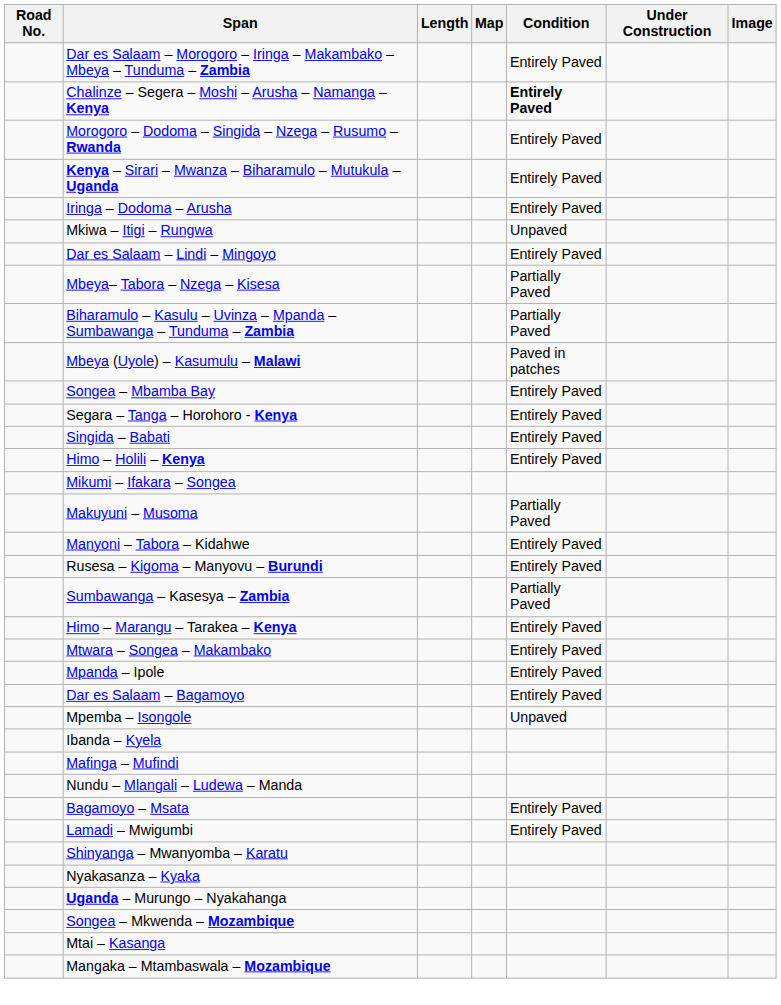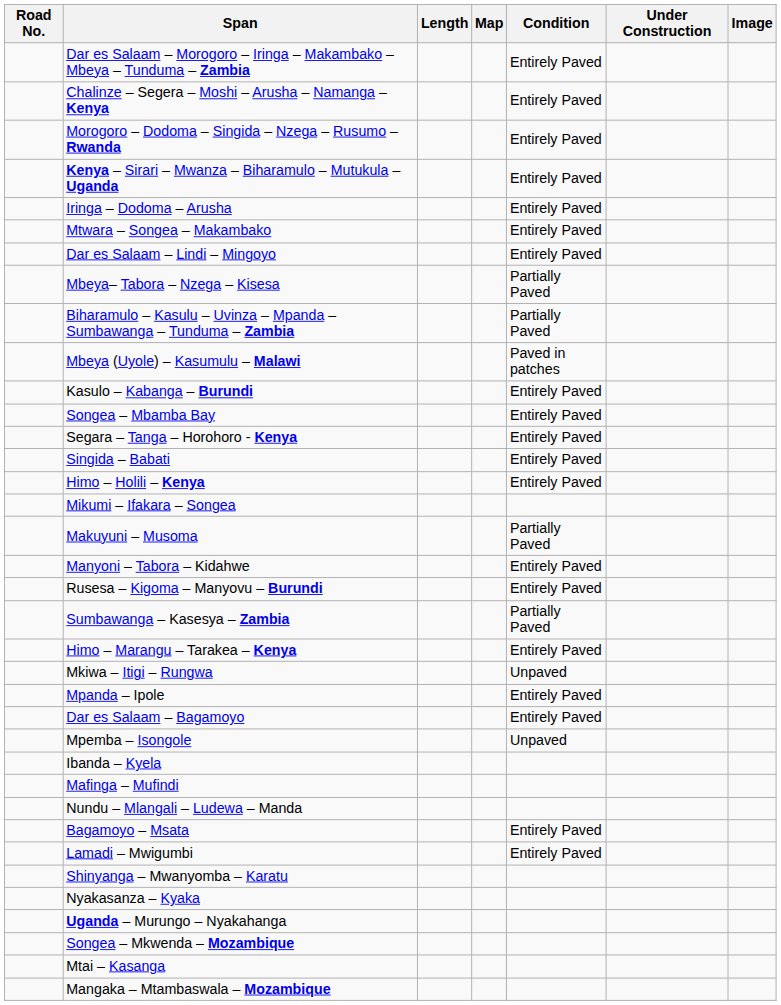 <table class="wikitable">
 <tr>
 <th>Road No.</th>
 <th>Span</th>
 <th>Length</th>
 <th>Map</th>
 <th>Condition</th>
 <th>Under Construction</th>
 <th>Image</th>
 </tr>
 <tr>
 <td align="center"></td>
 <td><a href='#'>Dar es Salaam</a>  – <a href='#'>Morogoro</a>  – <a href='#'>Iringa</a>  – <a href='#'>Makambako</a>  – <a href='#'>Mbeya</a>  – <a href='#'>Tunduma</a> – <strong><a href='#'>Zambia</a></strong></td>
 <td></td>
 <td></td>
 <td>Entirely Paved</td>
 <td></td>
 <td></td>
 </tr>
 <tr>
 <td align="center"></td>
 <td><a href='#'>Chalinze</a> – Segera – <a href='#'>Moshi</a> – <a href='#'>Arusha</a> – <a href='#'>Namanga</a> – <strong><a href='#'>Kenya</a></strong></td>
 <td></td>
 <td></td>
-<td><strong>Entirely Paved</strong></td>
+<td>Entirely Paved</td>
 <td></td>
 <td></td>
 </tr>
 <tr>
 <td align="center"></td>
 <td><a href='#'>Morogoro</a> – <a href='#'>Dodoma</a> – <a href='#'>Singida</a> – <a href='#'>Nzega</a> – <a href='#'>Rusumo</a> – <strong><a href='#'>Rwanda</a></strong></td>
 <td></td>
 <td></td>
 <td>Entirely Paved</td>
 <td></td>
 <td></td>
 </tr>
 <tr>
 <td align="center"></td>
 <td><strong><a href='#'>Kenya</a></strong> – <a href='#'>Sirari</a> – <a href='#'>Mwanza</a> – <a href='#'>Biharamulo</a> – <a href='#'>Mutukula</a> – <strong><a href='#'>Uganda</a></strong></td>
 <td></td>
 <td></td>
 <td>Entirely Paved</td>
 <td></td>
 <td></td>
 </tr>
 <tr>
 <td align="center"></td>
 <td><a href='#'>Iringa</a> – <a href='#'>Dodoma</a> – <a href='#'>Arusha</a></td>
 <td></td>
 <td></td>
 <td>Entirely Paved</td>
 <td></td>
 <td></td>
 </tr>
 <tr>
 <td align="center"></td>
-<td>Mkiwa – <a href='#'>Itigi</a> – <a href='#'>Rungwa</a></td>
+<td><a href='#'>Mtwara</a> – <a href='#'>Songea</a> – <a href='#'>Makambako</a></td>
 <td></td>
 <td></td>
-<td>Unpaved</td>
+<td>Entirely Paved</td>
 <td></td>
 <td></td>
 </tr>
 <tr>
 <td align="center"></td>
 <td><a href='#'>Dar es Salaam</a> – <a href='#'>Lindi</a> – <a href='#'>Mingoyo</a></td>
 <td></td>
 <td></td>
 <td>Entirely Paved</td>
 <td></td>
 <td></td>
 </tr>
 <tr>
 <td align="center"></td>
 <td><a href='#'>Mbeya</a>– <a href='#'>Tabora</a> – <a href='#'>Nzega</a> – <a href='#'>Kisesa</a></td>
 <td></td>
 <td></td>
 <td>Partially Paved</td>
 <td></td>
 <td></td>
 </tr>
 <tr>
 <td align="center"></td>
 <td><a href='#'>Biharamulo</a> – <a href='#'>Kasulu</a> – <a href='#'>Uvinza</a> – <a href='#'>Mpanda</a> – <a href='#'>Sumbawanga</a> – <a href='#'>Tunduma</a> – <a href='#'><strong>Zambia</strong></a></td>
 <td></td>
 <td></td>
 <td>Partially Paved</td>
 <td></td>
 <td></td>
 </tr>
 <tr>
 <td align="center"></td>
 <td><a href='#'>Mbeya</a> (<a href='#'>Uyole</a>) – <a href='#'>Kasumulu</a> – <strong><a href='#'>Malawi</a></strong></td>
 <td></td>
 <td></td>
 <td>Paved in patches</td>
+<td></td>
+<td></td>
+</tr>
+<tr>
+<td align="center"></td>
+<td>Kasulo – <a href='#'>Kabanga</a> – <strong><a href='#'>Burundi</a></strong></td>
+<td></td>
+<td></td>
+<td>Entirely Paved</td>
 <td></td>
 <td></td>
 </tr>
 <tr>
 <td align="center"></td>
 <td><a href='#'>Songea</a> – <a href='#'>Mbamba Bay</a></td>
 <td></td>
 <td></td>
 <td>Entirely Paved</td>
 <td></td>
 <td></td>
 </tr>
 <tr>
 <td align="center"></td>
 <td>Segara – <a href='#'>Tanga</a> – Horohoro - <a href='#'><strong>Kenya</strong></a></td>
 <td></td>
 <td></td>
 <td>Entirely Paved</td>
 <td></td>
 <td></td>
 </tr>
 <tr>
 <td align="center"></td>
 <td><a href='#'>Singida</a> – <a href='#'>Babati</a></td>
 <td></td>
 <td></td>
 <td>Entirely Paved</td>
 <td></td>
 <td></td>
 </tr>
 <tr>
 <td align="center"></td>
 <td><a href='#'>Himo</a> – <a href='#'>Holili</a> – <a href='#'><strong>Kenya</strong></a></td>
 <td></td>
 <td></td>
 <td>Entirely Paved</td>
 <td></td>
 <td></td>
 </tr>
 <tr>
 <td align="center"></td>
 <td><a href='#'>Mikumi</a> – <a href='#'>Ifakara</a> – <a href='#'>Songea</a></td>
 <td></td>
 <td></td>
 <td></td>
 <td></td>
 <td></td>
 </tr>
 <tr>
 <td align="center"></td>
 <td><a href='#'>Makuyuni</a> – <a href='#'>Musoma</a></td>
 <td></td>
 <td></td>
 <td>Partially Paved</td>
 <td></td>
 <td></td>
 </tr>
 <tr>
 <td align="center"></td>
 <td><a href='#'>Manyoni</a> – <a href='#'>Tabora</a> – Kidahwe</td>
 <td></td>
 <td></td>
 <td>Entirely Paved</td>
 <td></td>
 <td></td>
 </tr>
 <tr>
 <td align="center"></td>
 <td>Rusesa – <a href='#'>Kigoma</a> – Manyovu – <strong><a href='#'>Burundi</a></strong></td>
 <td></td>
 <td></td>
 <td>Entirely Paved</td>
 <td></td>
 <td></td>
 </tr>
 <tr>
 <td align="center"></td>
 <td><a href='#'>Sumbawanga</a> – Kasesya – <a href='#'><strong>Zambia</strong></a></td>
 <td></td>
 <td></td>
 <td>Partially Paved</td>
 <td></td>
 <td></td>
 </tr>
 <tr>
 <td align="center"></td>
 <td><a href='#'>Himo</a> – <a href='#'>Marangu</a> – Tarakea – <strong><a href='#'>Kenya</a></strong></td>
 <td></td>
 <td></td>
 <td>Entirely Paved</td>
 <td></td>
 <td></td>
 </tr>
 <tr>
 <td align="center"></td>
-<td><a href='#'>Mtwara</a> – <a href='#'>Songea</a> – <a href='#'>Makambako</a></td>
+<td>Mkiwa – <a href='#'>Itigi</a> – <a href='#'>Rungwa</a></td>
 <td></td>
 <td></td>
-<td>Entirely Paved</td>
+<td>Unpaved</td>
 <td></td>
 <td></td>
 </tr>
 <tr>
 <td align="center"></td>
 <td><a href='#'>Mpanda</a> – Ipole</td>
 <td></td>
 <td></td>
 <td>Entirely Paved</td>
 <td></td>
 <td></td>
 </tr>
 <tr>
 <td align="center"></td>
 <td><a href='#'>Dar es Salaam</a> – <a href='#'>Bagamoyo</a></td>
 <td></td>
 <td></td>
 <td>Entirely Paved</td>
 <td></td>
 <td></td>
 </tr>
 <tr>
 <td align="center"></td>
 <td>Mpemba – <a href='#'>Isongole</a></td>
 <td></td>
 <td></td>
 <td>Unpaved</td>
 <td></td>
 <td></td>
 </tr>
 <tr>
 <td align="center"></td>
 <td>Ibanda – <a href='#'>Kyela</a></td>
 <td></td>
 <td></td>
 <td></td>
 <td></td>
 <td></td>
 </tr>
 <tr>
 <td align="center"></td>
 <td><a href='#'>Mafinga</a> – <a href='#'>Mufindi</a></td>
 <td></td>
 <td></td>
 <td></td>
 <td></td>
 <td></td>
 </tr>
 <tr>
 <td align="center"></td>
 <td>Nundu – <a href='#'>Mlangali</a> – <a href='#'>Ludewa</a> – Manda</td>
 <td></td>
 <td></td>
 <td></td>
 <td></td>
 <td></td>
 </tr>
 <tr>
 <td align="center"></td>
 <td><a href='#'>Bagamoyo</a> – <a href='#'>Msata</a></td>
 <td></td>
 <td></td>
 <td>Entirely Paved</td>
 <td></td>
 <td></td>
 </tr>
 <tr>
 <td align="center"></td>
 <td><a href='#'>Lamadi</a> – Mwigumbi</td>
 <td></td>
 <td></td>
 <td>Entirely Paved</td>
 <td></td>
 <td></td>
 </tr>
 <tr>
 <td align="center"></td>
 <td><a href='#'>Shinyanga</a> – Mwanyomba – <a href='#'>Karatu</a></td>
 <td></td>
 <td></td>
 <td></td>
 <td></td>
 <td></td>
 </tr>
 <tr>
 <td align="center"></td>
 <td>Nyakasanza – <a href='#'>Kyaka</a></td>
 <td></td>
 <td></td>
 <td></td>
 <td></td>
 <td></td>
 </tr>
 <tr>
 <td align="center"></td>
 <td><strong><a href='#'>Uganda</a></strong> – Murungo – Nyakahanga</td>
 <td></td>
 <td></td>
 <td></td>
 <td></td>
 <td></td>
 </tr>
 <tr>
 <td align="center"></td>
 <td><a href='#'>Songea</a> – Mkwenda – <strong><a href='#'>Mozambique</a></strong></td>
 <td></td>
 <td></td>
 <td></td>
 <td></td>
 <td></td>
 </tr>
 <tr>
 <td align="center"></td>
 <td>Mtai – <a href='#'>Kasanga</a></td>
 <td></td>
 <td></td>
 <td></td>
 <td></td>
 <td></td>
 </tr>
 <tr>
 <td align="center"></td>
 <td>Mangaka – Mtambaswala – <strong><a href='#'>Mozambique</a></strong></td>
 <td></td>
 <td></td>
 <td></td>
 <td></td>
 <td></td>
 </tr>
 </table>
